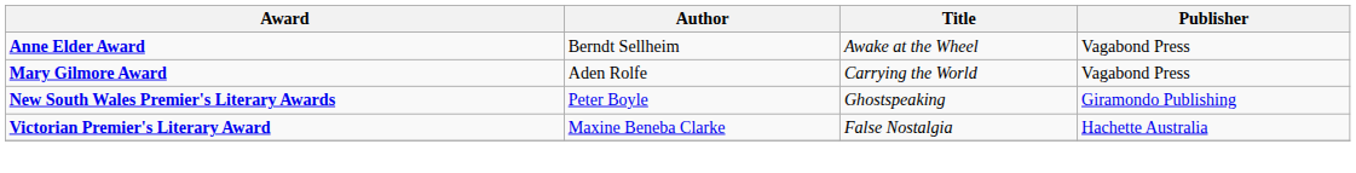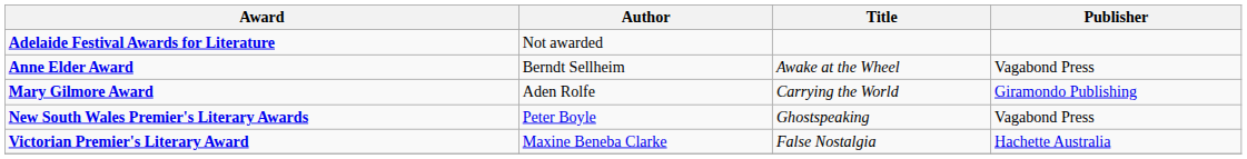 <table class="wikitable" width=100%>
 <tr>
 <th>Award</th>
 <th>Author</th>
 <th>Title</th>
 <th>Publisher</th>
+</tr>
+<tr>
+<td><strong><a href='#'>Adelaide Festival Awards for Literature</a></strong></td>
+<td>Not awarded</td>
+<td></td>
+<td></td>
 </tr>
 <tr>
 <td><strong><a href='#'>Anne Elder Award</a></strong></td>
 <td>Berndt Sellheim</td>
 <td><em>Awake at the Wheel</em></td>
 <td>Vagabond Press</td>
 </tr>
 <tr>
 <td><strong><a href='#'>Mary Gilmore Award</a></strong></td>
 <td>Aden Rolfe</td>
 <td><em>Carrying the World</em></td>
-<td>Vagabond Press</td>
+<td><a href='#'>Giramondo Publishing</a></td>
 </tr>
 <tr>
 <td><strong><a href='#'>New South Wales Premier's Literary Awards</a></strong></td>
 <td><a href='#'>Peter Boyle</a></td>
 <td><em>Ghostspeaking</em></td>
-<td><a href='#'>Giramondo Publishing</a></td>
+<td>Vagabond Press</td>
 </tr>
 <tr>
 <td><strong><a href='#'>Victorian Premier's Literary Award</a></strong></td>
 <td><a href='#'>Maxine Beneba Clarke</a></td>
 <td><em>False Nostalgia</em></td>
 <td><a href='#'>Hachette Australia</a></td>
 </tr>
 <tr>
 </tr>
 </table>
